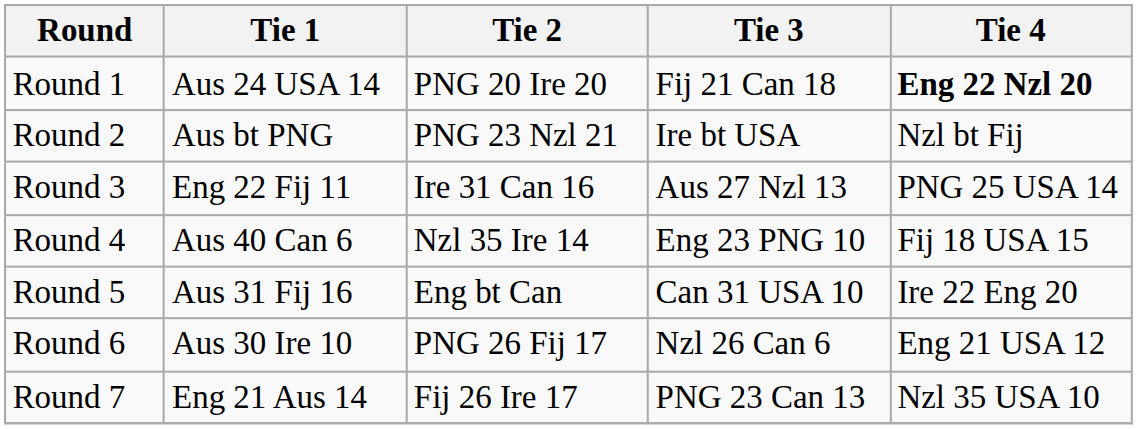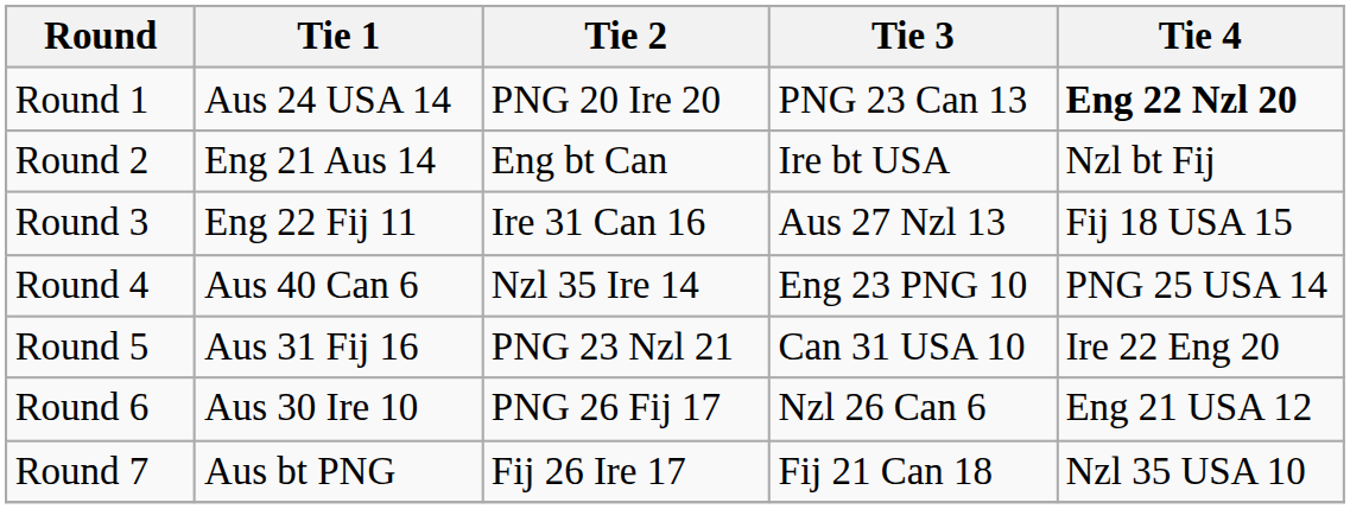 <table class="wikitable" style="font-size: 100%">
 <tr>
 <th width=70>Round</th>
 <th width=110>Tie 1</th>
 <th width=110>Tie 2</th>
 <th width=110>Tie 3</th>
 <th width=110>Tie 4</th>
 </tr>
 <tr>
 <td>Round 1</td>
 <td>Aus 24 USA 14</td>
 <td>PNG 20 Ire 20</td>
-<td>Fij 21 Can 18</td>
+<td>PNG 23 Can 13</td>
 <td><strong>Eng 22 Nzl 20</strong></td>
 </tr>
 <tr>
 <td>Round 2</td>
-<td>Aus bt PNG</td>
-<td>PNG 23 Nzl 21</td>
+<td>Eng 21 Aus 14</td>
+<td>Eng bt Can</td>
 <td>Ire bt USA</td>
 <td>Nzl bt Fij</td>
 </tr>
 <tr>
 <td>Round 3</td>
 <td>Eng 22 Fij 11</td>
 <td>Ire 31 Can 16</td>
 <td>Aus 27 Nzl 13</td>
-<td>PNG 25 USA 14</td>
+<td>Fij 18 USA 15</td>
 </tr>
 <tr>
 <td>Round 4</td>
 <td>Aus 40 Can 6</td>
 <td>Nzl 35 Ire 14</td>
 <td>Eng 23 PNG 10</td>
-<td>Fij 18 USA 15</td>
+<td>PNG 25 USA 14</td>
 </tr>
 <tr>
 <td>Round 5</td>
 <td>Aus 31 Fij 16</td>
-<td>Eng bt Can</td>
+<td>PNG 23 Nzl 21</td>
 <td>Can 31 USA 10</td>
 <td>Ire 22 Eng 20</td>
 </tr>
 <tr>
 <td>Round 6</td>
 <td>Aus 30 Ire 10</td>
 <td>PNG 26 Fij 17</td>
 <td>Nzl 26 Can 6</td>
 <td>Eng 21 USA 12</td>
 </tr>
 <tr>
 <td>Round 7</td>
-<td>Eng 21 Aus 14</td>
+<td>Aus bt PNG</td>
 <td>Fij 26 Ire 17</td>
-<td>PNG 23 Can 13</td>
+<td>Fij 21 Can 18</td>
 <td>Nzl 35 USA 10</td>
 </tr>
 <tr>
 </tr>
 </table>
